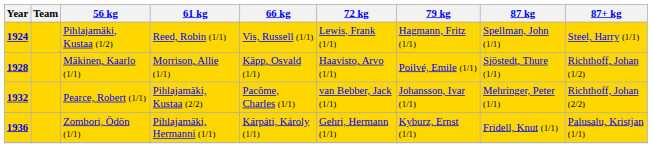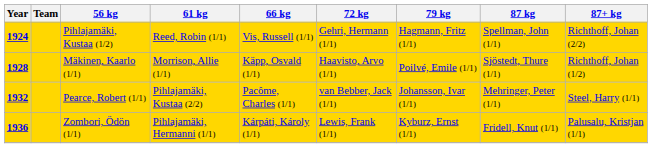 <table class="wikitable sortable"  style="font-size: 90%">
 <tr>
 <th>Year</th>
 <th>Team</th>
 <th width=250><a href='#'>56 kg</a></th>
 <th width=250><a href='#'>61 kg</a></th>
 <th width=250><a href='#'>66 kg</a></th>
 <th width=250><a href='#'>72 kg</a></th>
 <th width=250><a href='#'>79 kg</a></th>
 <th width=250><a href='#'>87 kg</a></th>
 <th width=250><a href='#'>87+ kg</a></th>
 </tr>
 <tr>
 <td bgcolor="GOLD"><strong><a href='#'>1924</a></strong></td>
 <td bgcolor="GOLD"></td>
 <td bgcolor="GOLD"> <a href='#'>Pihlajamäki, Kustaa</a> <small>(1/2)</small></td>
 <td bgcolor="GOLD"> <a href='#'>Reed, Robin</a> <small>(1/1)</small></td>
 <td bgcolor="GOLD"> <a href='#'>Vis, Russell</a> <small>(1/1)</small></td>
-<td bgcolor="GOLD"> <a href='#'>Lewis, Frank</a> <small>(1/1)</small></td>
+<td bgcolor="GOLD"> <a href='#'>Gehri, Hermann</a> <small>(1/1)</small></td>
 <td bgcolor="GOLD"> <a href='#'>Hagmann, Fritz</a> <small>(1/1)</small></td>
 <td bgcolor="GOLD"> <a href='#'>Spellman, John</a> <small>(1/1)</small></td>
-<td bgcolor="GOLD"> <a href='#'>Steel, Harry</a> <small>(1/1)</small></td>
+<td bgcolor="GOLD"> <a href='#'>Richthoff, Johan</a> <small>(2/2)</small></td>
 </tr>
 <tr>
 <td bgcolor="GOLD"><strong><a href='#'>1928</a></strong></td>
 <td bgcolor="GOLD"></td>
 <td bgcolor="GOLD"> <a href='#'>Mäkinen, Kaarlo</a> <small>(1/1)</small></td>
 <td bgcolor="GOLD"> <a href='#'>Morrison, Allie</a> <small>(1/1)</small></td>
 <td bgcolor="GOLD"> <a href='#'>Käpp, Osvald</a> <small>(1/1)</small></td>
 <td bgcolor="GOLD"> <a href='#'>Haavisto, Arvo</a> <small>(1/1)</small></td>
 <td bgcolor="GOLD"> <a href='#'>Poilvé, Emile</a> <small>(1/1)</small></td>
 <td bgcolor="GOLD"> <a href='#'>Sjöstedt, Thure</a> <small>(1/1)</small></td>
 <td bgcolor="GOLD"> <a href='#'>Richthoff, Johan</a> <small>(1/2)</small></td>
 </tr>
 <tr>
 <td bgcolor="GOLD"><strong><a href='#'>1932</a></strong></td>
 <td bgcolor="GOLD"></td>
 <td bgcolor="GOLD"> <a href='#'>Pearce, Robert</a> <small>(1/1)</small></td>
 <td bgcolor="GOLD"> <a href='#'>Pihlajamäki, Kustaa</a> <small>(2/2)</small></td>
 <td bgcolor="GOLD"> <a href='#'>Pacôme, Charles</a> <small>(1/1)</small></td>
 <td bgcolor="GOLD"> <a href='#'>van Bebber, Jack</a> <small>(1/1)</small></td>
 <td bgcolor="GOLD"> <a href='#'>Johansson, Ivar</a> <small>(1/1)</small></td>
 <td bgcolor="GOLD"> <a href='#'>Mehringer, Peter</a> <small>(1/1)</small></td>
-<td bgcolor="GOLD"> <a href='#'>Richthoff, Johan</a> <small>(2/2)</small></td>
+<td bgcolor="GOLD"> <a href='#'>Steel, Harry</a> <small>(1/1)</small></td>
 </tr>
 <tr>
 <td bgcolor="GOLD"><strong><a href='#'>1936</a></strong></td>
 <td bgcolor="GOLD"></td>
 <td bgcolor="GOLD"> <a href='#'>Zombori, Ödön</a> <small>(1/1)</small></td>
 <td bgcolor="GOLD"> <a href='#'>Pihlajamäki, Hermanni</a> <small>(1/1)</small></td>
 <td bgcolor="GOLD"> <a href='#'>Kárpáti, Károly</a> <small>(1/1)</small></td>
-<td bgcolor="GOLD"> <a href='#'>Gehri, Hermann</a> <small>(1/1)</small></td>
+<td bgcolor="GOLD"> <a href='#'>Lewis, Frank</a> <small>(1/1)</small></td>
 <td bgcolor="GOLD"> <a href='#'>Kyburz, Ernst</a> <small>(1/1)</small></td>
 <td bgcolor="GOLD"> <a href='#'>Fridell, Knut</a> <small>(1/1)</small></td>
 <td bgcolor="GOLD"> <a href='#'>Palusalu, Kristjan</a> <small>(1/1)</small></td>
 </tr>
 <tr>
 </tr>
 </table>
